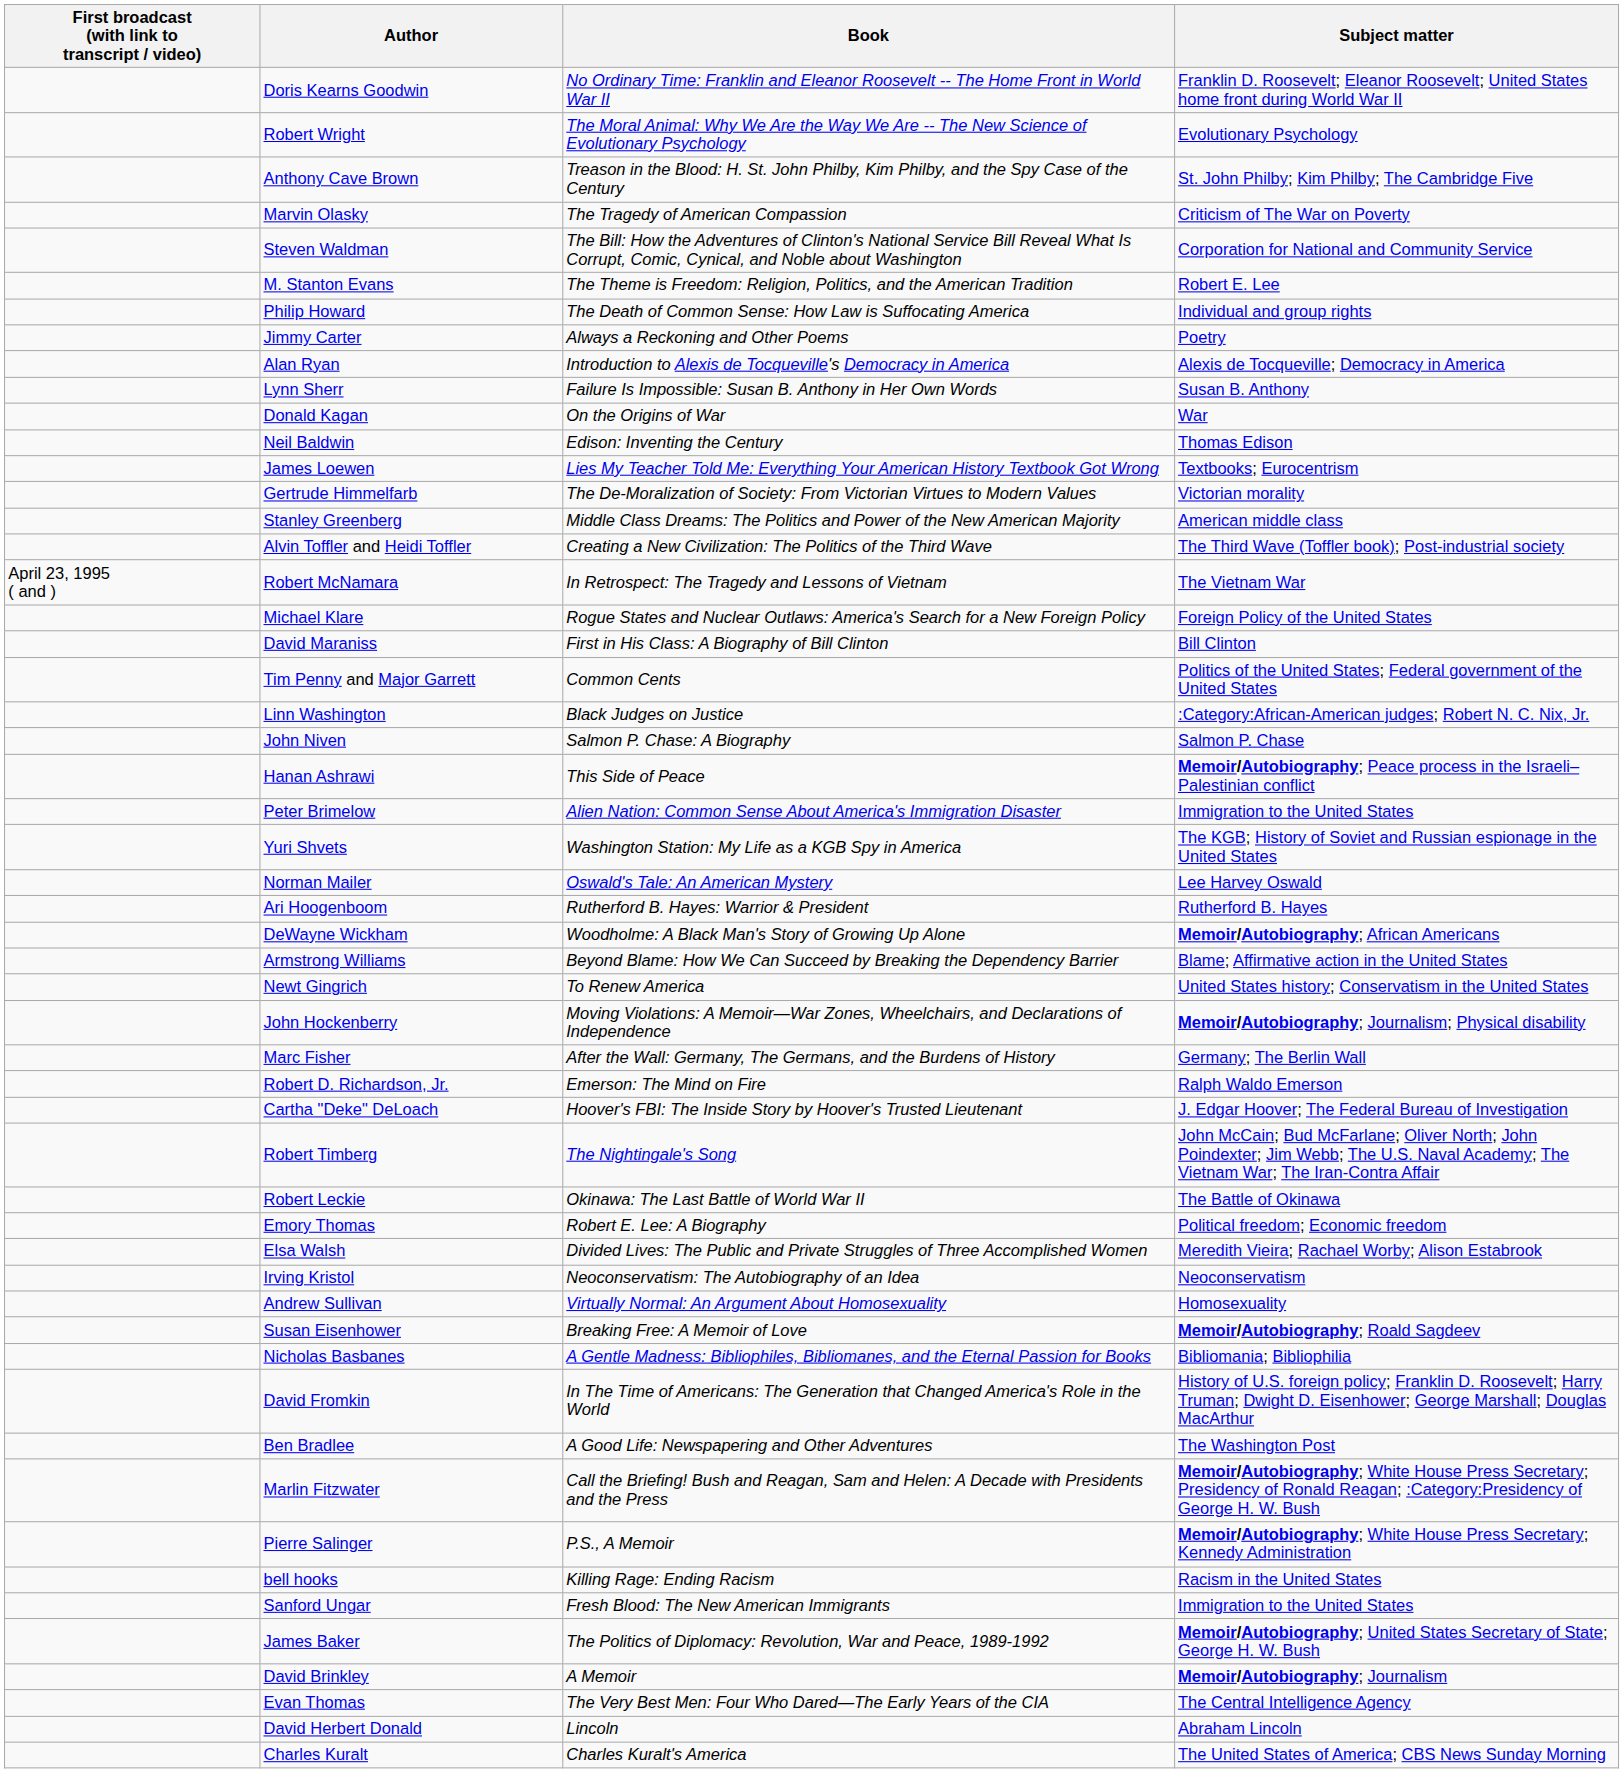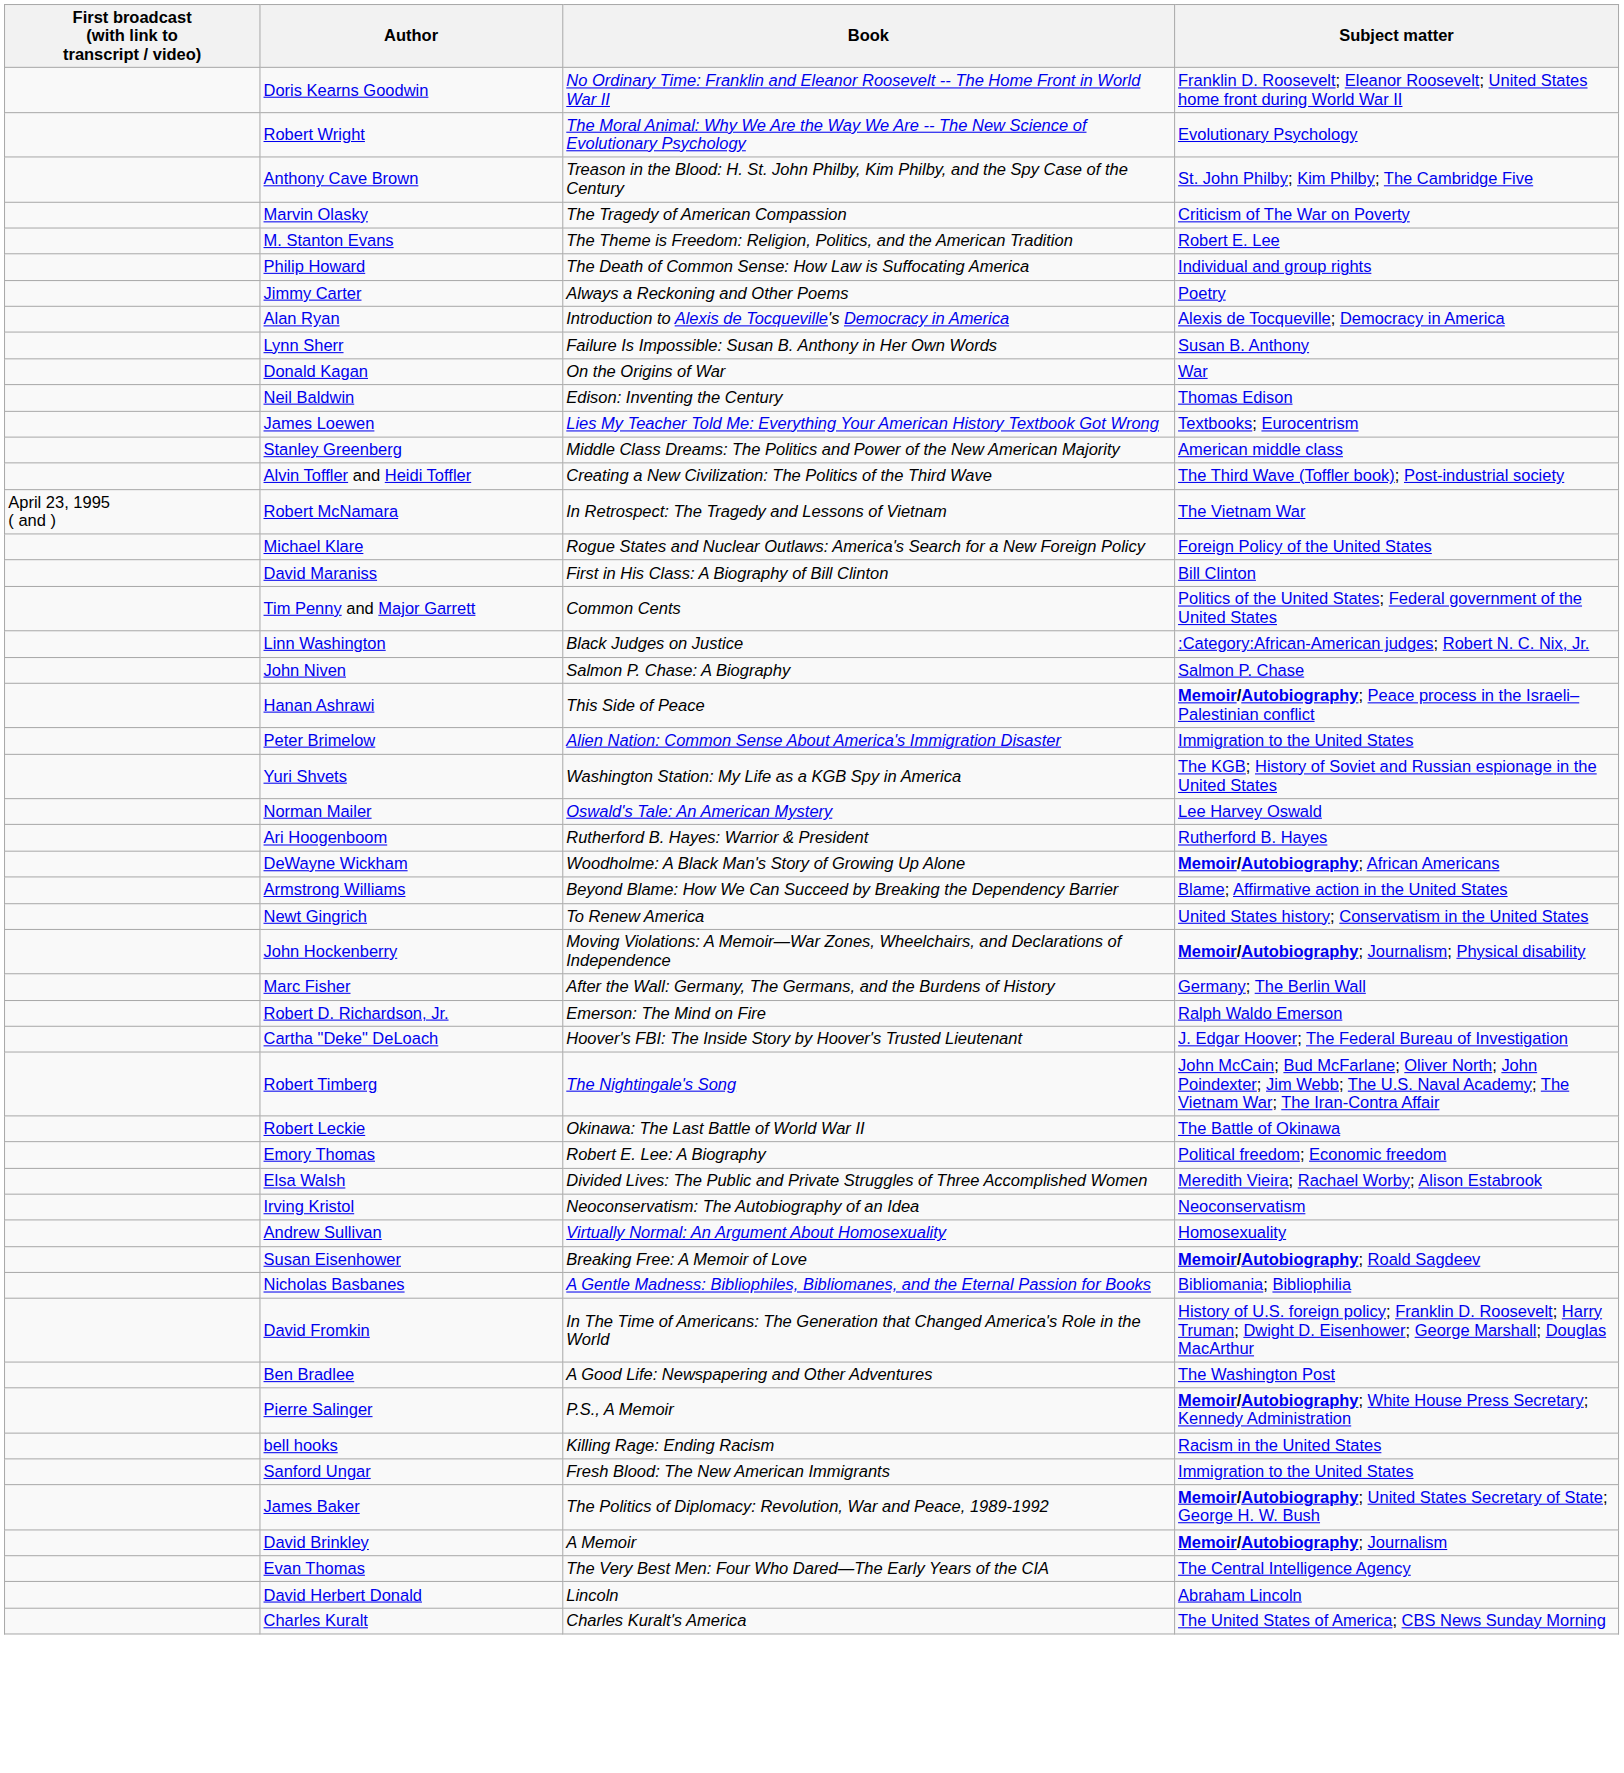 <table class="wikitable" width="99%">
 <tr>
 <th width="100">First broadcast<br>(with link to<br>transcript / video)</th>
 <th width="120">Author</th>
 <th width="250">Book</th>
 <th width="150">Subject matter</th>
 </tr>
 <tr>
 <td></td>
 <td><a href='#'>Doris Kearns Goodwin</a></td>
 <td><em><a href='#'>No Ordinary Time: Franklin and Eleanor Roosevelt -- The Home Front in World War II</a></em></td>
 <td><a href='#'>Franklin D. Roosevelt</a>; <a href='#'>Eleanor Roosevelt</a>; <a href='#'>United States home front during World War II</a></td>
 </tr>
 <tr>
 <td></td>
 <td><a href='#'>Robert Wright</a></td>
 <td><em><a href='#'>The Moral Animal: Why We Are the Way We Are -- The New Science of Evolutionary Psychology</a></em></td>
 <td><a href='#'>Evolutionary Psychology</a></td>
 </tr>
 <tr>
 <td></td>
 <td><a href='#'>Anthony Cave Brown</a></td>
 <td><em>Treason in the Blood: H. St. John Philby, Kim Philby, and the Spy Case of the Century</em></td>
 <td><a href='#'>St. John Philby</a>; <a href='#'>Kim Philby</a>; <a href='#'>The Cambridge Five</a></td>
 </tr>
 <tr>
 <td></td>
 <td><a href='#'>Marvin Olasky</a></td>
 <td><em>The Tragedy of American Compassion</em></td>
 <td><a href='#'>Criticism of The War on Poverty</a></td>
-</tr>
-<tr>
-<td></td>
-<td><a href='#'>Steven Waldman</a></td>
-<td><em>The Bill: How the Adventures of Clinton's National Service Bill Reveal What Is Corrupt, Comic, Cynical, and Noble about Washington</em></td>
-<td><a href='#'>Corporation for National and Community Service</a></td>
 </tr>
 <tr>
 <td></td>
 <td><a href='#'>M. Stanton Evans</a></td>
 <td><em>The Theme is Freedom: Religion, Politics, and the American Tradition</em></td>
 <td><a href='#'>Robert E. Lee</a></td>
 </tr>
 <tr>
 <td></td>
 <td><a href='#'>Philip Howard</a></td>
 <td><em>The Death of Common Sense: How Law is Suffocating America</em></td>
 <td><a href='#'>Individual and group rights</a></td>
 </tr>
 <tr>
 <td></td>
 <td><a href='#'>Jimmy Carter</a></td>
 <td><em>Always a Reckoning and Other Poems</em></td>
 <td><a href='#'>Poetry</a></td>
 </tr>
 <tr>
 <td></td>
 <td><a href='#'>Alan Ryan</a></td>
 <td><em>Introduction to <a href='#'>Alexis de Tocqueville</a>'s <a href='#'>Democracy in America</a></em></td>
 <td><a href='#'>Alexis de Tocqueville</a>; <a href='#'>Democracy in America</a></td>
 </tr>
 <tr>
 <td></td>
 <td><a href='#'>Lynn Sherr</a></td>
 <td><em>Failure Is Impossible: Susan B. Anthony in Her Own Words</em></td>
 <td><a href='#'>Susan B. Anthony</a></td>
 </tr>
 <tr>
 <td></td>
 <td><a href='#'>Donald Kagan</a></td>
 <td><em>On the Origins of War</em></td>
 <td><a href='#'>War</a></td>
 </tr>
 <tr>
 <td></td>
 <td><a href='#'>Neil Baldwin</a></td>
 <td><em>Edison: Inventing the Century</em></td>
 <td><a href='#'>Thomas Edison</a></td>
 </tr>
 <tr>
 <td></td>
 <td><a href='#'>James Loewen</a></td>
 <td><em><a href='#'>Lies My Teacher Told Me: Everything Your American History Textbook Got Wrong</a></em></td>
 <td><a href='#'>Textbooks</a>; <a href='#'>Eurocentrism</a></td>
-</tr>
-<tr>
-<td></td>
-<td><a href='#'>Gertrude Himmelfarb</a></td>
-<td><em>The De-Moralization of Society: From Victorian Virtues to Modern Values</em></td>
-<td><a href='#'>Victorian morality</a></td>
 </tr>
 <tr>
 <td></td>
 <td><a href='#'>Stanley Greenberg</a></td>
 <td><em>Middle Class Dreams: The Politics and Power of the New American Majority</em></td>
 <td><a href='#'>American middle class</a></td>
 </tr>
 <tr>
 <td></td>
 <td><a href='#'>Alvin Toffler</a> and <a href='#'>Heidi Toffler</a></td>
 <td><em>Creating a New Civilization: The Politics of the Third Wave</em></td>
 <td><a href='#'>The Third Wave (Toffler book)</a>; <a href='#'>Post-industrial society</a></td>
 </tr>
 <tr>
 <td>April 23, 1995<br>( and )</td>
 <td><a href='#'>Robert McNamara</a></td>
 <td><em>In Retrospect: The Tragedy and Lessons of Vietnam</em></td>
 <td><a href='#'>The Vietnam War</a></td>
 </tr>
 <tr>
 <td></td>
 <td><a href='#'>Michael Klare</a></td>
 <td><em>Rogue States and Nuclear Outlaws: America's Search for a New Foreign Policy</em></td>
 <td><a href='#'>Foreign Policy of the United States</a></td>
 </tr>
 <tr>
 <td></td>
 <td><a href='#'>David Maraniss</a></td>
 <td><em>First in His Class: A Biography of Bill Clinton</em></td>
 <td><a href='#'>Bill Clinton</a></td>
 </tr>
 <tr>
 <td></td>
 <td><a href='#'>Tim Penny</a> and <a href='#'>Major Garrett</a></td>
 <td><em>Common Cents</em></td>
 <td><a href='#'>Politics of the United States</a>; <a href='#'>Federal government of the United States</a></td>
 </tr>
 <tr>
 <td></td>
 <td><a href='#'>Linn Washington</a></td>
 <td><em>Black Judges on Justice</em></td>
 <td><a href='#'>:Category:African-American judges</a>; <a href='#'>Robert N. C. Nix, Jr.</a></td>
 </tr>
 <tr>
 <td></td>
 <td><a href='#'>John Niven</a></td>
 <td><em>Salmon P. Chase: A Biography</em></td>
 <td><a href='#'>Salmon P. Chase</a></td>
 </tr>
 <tr>
 <td></td>
 <td><a href='#'>Hanan Ashrawi</a></td>
 <td><em>This Side of Peace</em></td>
 <td><strong><a href='#'>Memoir</a>/<a href='#'>Autobiography</a></strong>; <a href='#'>Peace process in the Israeli–Palestinian conflict</a></td>
 </tr>
 <tr>
 <td></td>
 <td><a href='#'>Peter Brimelow</a></td>
 <td><em><a href='#'>Alien Nation: Common Sense About America's Immigration Disaster</a></em></td>
 <td><a href='#'>Immigration to the United States</a></td>
 </tr>
 <tr>
 <td></td>
 <td><a href='#'>Yuri Shvets</a></td>
 <td><em>Washington Station: My Life as a KGB Spy in America</em></td>
 <td><a href='#'>The KGB</a>; <a href='#'>History of Soviet and Russian espionage in the United States</a></td>
 </tr>
 <tr>
 <td></td>
 <td><a href='#'>Norman Mailer</a></td>
 <td><em><a href='#'>Oswald's Tale: An American Mystery</a></em></td>
 <td><a href='#'>Lee Harvey Oswald</a></td>
 </tr>
 <tr>
 <td></td>
 <td><a href='#'>Ari Hoogenboom</a></td>
 <td><em>Rutherford B. Hayes: Warrior & President</em></td>
 <td><a href='#'>Rutherford B. Hayes</a></td>
 </tr>
 <tr>
 <td></td>
 <td><a href='#'>DeWayne Wickham</a></td>
 <td><em>Woodholme: A Black Man's Story of Growing Up Alone</em></td>
 <td><strong><a href='#'>Memoir</a>/<a href='#'>Autobiography</a></strong>; <a href='#'>African Americans</a></td>
 </tr>
 <tr>
 <td></td>
 <td><a href='#'>Armstrong Williams</a></td>
 <td><em>Beyond Blame: How We Can Succeed by Breaking the Dependency Barrier</em></td>
 <td><a href='#'>Blame</a>; <a href='#'>Affirmative action in the United States</a></td>
 </tr>
 <tr>
 <td></td>
 <td><a href='#'>Newt Gingrich</a></td>
 <td><em>To Renew America</em></td>
 <td><a href='#'>United States history</a>; <a href='#'>Conservatism in the United States</a></td>
 </tr>
 <tr>
 <td></td>
 <td><a href='#'>John Hockenberry</a></td>
 <td><em>Moving Violations: A Memoir—War Zones, Wheelchairs, and Declarations of Independence</em></td>
 <td><strong><a href='#'>Memoir</a>/<a href='#'>Autobiography</a></strong>; <a href='#'>Journalism</a>; <a href='#'>Physical disability</a></td>
 </tr>
 <tr>
 <td></td>
 <td><a href='#'>Marc Fisher</a></td>
 <td><em>After the Wall: Germany, The Germans, and the Burdens of History</em></td>
 <td><a href='#'>Germany</a>; <a href='#'>The Berlin Wall</a></td>
 </tr>
 <tr>
 <td></td>
 <td><a href='#'>Robert D. Richardson, Jr.</a></td>
 <td><em>Emerson: The Mind on Fire</em></td>
 <td><a href='#'>Ralph Waldo Emerson</a></td>
 </tr>
 <tr>
 <td></td>
 <td><a href='#'>Cartha "Deke" DeLoach</a></td>
 <td><em>Hoover's FBI: The Inside Story by Hoover's Trusted Lieutenant</em></td>
 <td><a href='#'>J. Edgar Hoover</a>; <a href='#'>The Federal Bureau of Investigation</a></td>
 </tr>
 <tr>
 <td></td>
 <td><a href='#'>Robert Timberg</a></td>
 <td><em><a href='#'>The Nightingale's Song</a></em></td>
 <td><a href='#'>John McCain</a>; <a href='#'>Bud McFarlane</a>; <a href='#'>Oliver North</a>; <a href='#'>John Poindexter</a>; <a href='#'>Jim Webb</a>; <a href='#'>The U.S. Naval Academy</a>; <a href='#'>The Vietnam War</a>; <a href='#'>The Iran-Contra Affair</a></td>
 </tr>
 <tr>
 <td></td>
 <td><a href='#'>Robert Leckie</a></td>
 <td><em>Okinawa: The Last Battle of World War II</em></td>
 <td><a href='#'>The Battle of Okinawa</a></td>
 </tr>
 <tr>
 <td></td>
 <td><a href='#'>Emory Thomas</a></td>
 <td><em>Robert E. Lee: A Biography</em></td>
 <td><a href='#'>Political freedom</a>; <a href='#'>Economic freedom</a></td>
 </tr>
 <tr>
 <td></td>
 <td><a href='#'>Elsa Walsh</a></td>
 <td><em>Divided Lives: The Public and Private Struggles of Three Accomplished Women</em></td>
 <td><a href='#'>Meredith Vieira</a>; <a href='#'>Rachael Worby</a>; <a href='#'>Alison Estabrook</a></td>
 </tr>
 <tr>
 <td></td>
 <td><a href='#'>Irving Kristol</a></td>
 <td><em>Neoconservatism: The Autobiography of an Idea</em></td>
 <td><a href='#'>Neoconservatism</a></td>
 </tr>
 <tr>
 <td></td>
 <td><a href='#'>Andrew Sullivan</a></td>
 <td><em><a href='#'>Virtually Normal: An Argument About Homosexuality</a></em></td>
 <td><a href='#'>Homosexuality</a></td>
 </tr>
 <tr>
 <td></td>
 <td><a href='#'>Susan Eisenhower</a></td>
 <td><em>Breaking Free: A Memoir of Love</em></td>
 <td><strong><a href='#'>Memoir</a>/<a href='#'>Autobiography</a></strong>; <a href='#'>Roald Sagdeev</a></td>
 </tr>
 <tr>
 <td></td>
 <td><a href='#'>Nicholas Basbanes</a></td>
 <td><em><a href='#'>A Gentle Madness: Bibliophiles, Bibliomanes, and the Eternal Passion for Books</a></em></td>
 <td><a href='#'>Bibliomania</a>; <a href='#'>Bibliophilia</a></td>
 </tr>
 <tr>
 <td></td>
 <td><a href='#'>David Fromkin</a></td>
 <td><em>In The Time of Americans: The Generation that Changed America's Role in the World</em></td>
 <td><a href='#'>History of U.S. foreign policy</a>; <a href='#'>Franklin D. Roosevelt</a>; <a href='#'>Harry Truman</a>; <a href='#'>Dwight D. Eisenhower</a>; <a href='#'>George Marshall</a>; <a href='#'>Douglas MacArthur</a></td>
 </tr>
 <tr>
 <td></td>
 <td><a href='#'>Ben Bradlee</a></td>
 <td><em>A Good Life: Newspapering and Other Adventures</em></td>
 <td><a href='#'>The Washington Post</a></td>
 </tr>
 <tr>
 <td></td>
-<td><a href='#'>Marlin Fitzwater</a></td>
-<td><em>Call the Briefing! Bush and Reagan, Sam and Helen: A Decade with Presidents and the Press</em></td>
-<td><strong><a href='#'>Memoir</a>/<a href='#'>Autobiography</a></strong>; <a href='#'>White House Press Secretary</a>; <a href='#'>Presidency of Ronald Reagan</a>; <a href='#'>:Category:Presidency of George H. W. Bush</a></td>
-</tr>
-<tr>
-<td></td>
 <td><a href='#'>Pierre Salinger</a></td>
 <td><em>P.S., A Memoir</em></td>
 <td><strong><a href='#'>Memoir</a>/<a href='#'>Autobiography</a></strong>; <a href='#'>White House Press Secretary</a>; <a href='#'>Kennedy Administration</a></td>
 </tr>
 <tr>
 <td></td>
 <td><a href='#'>bell hooks</a></td>
 <td><em>Killing Rage: Ending Racism</em></td>
 <td><a href='#'>Racism in the United States</a></td>
 </tr>
 <tr>
 <td></td>
 <td><a href='#'>Sanford Ungar</a></td>
 <td><em>Fresh Blood: The New American Immigrants</em></td>
 <td><a href='#'>Immigration to the United States</a></td>
 </tr>
 <tr>
 <td></td>
 <td><a href='#'>James Baker</a></td>
 <td><em>The Politics of Diplomacy: Revolution, War and Peace, 1989-1992</em></td>
 <td><strong><a href='#'>Memoir</a>/<a href='#'>Autobiography</a></strong>; <a href='#'>United States Secretary of State</a>; <a href='#'>George H. W. Bush</a></td>
 </tr>
 <tr>
 <td></td>
 <td><a href='#'>David Brinkley</a></td>
 <td><em>A Memoir</em></td>
 <td><strong><a href='#'>Memoir</a>/<a href='#'>Autobiography</a></strong>; <a href='#'>Journalism</a></td>
 </tr>
 <tr>
 <td></td>
 <td><a href='#'>Evan Thomas</a></td>
 <td><em>The Very Best Men: Four Who Dared—The Early Years of the CIA</em></td>
 <td><a href='#'>The Central Intelligence Agency</a></td>
 </tr>
 <tr>
 <td></td>
 <td><a href='#'>David Herbert Donald</a></td>
 <td><em>Lincoln</em></td>
 <td><a href='#'>Abraham Lincoln</a></td>
 </tr>
 <tr>
 <td></td>
 <td><a href='#'>Charles Kuralt</a></td>
 <td><em>Charles Kuralt's America</em></td>
 <td><a href='#'>The United States of America</a>; <a href='#'>CBS News Sunday Morning</a></td>
 </tr>
 </table>
